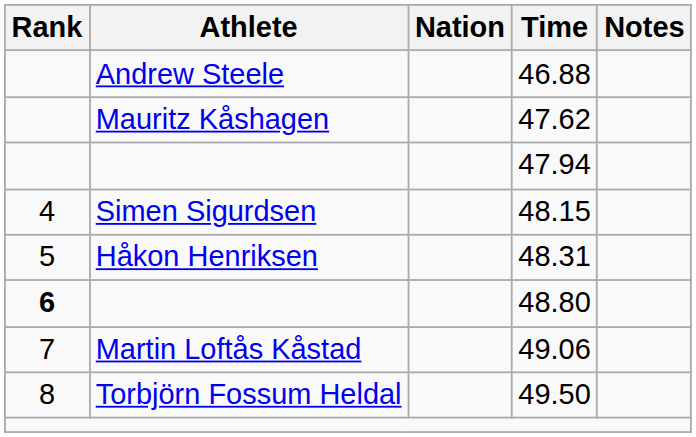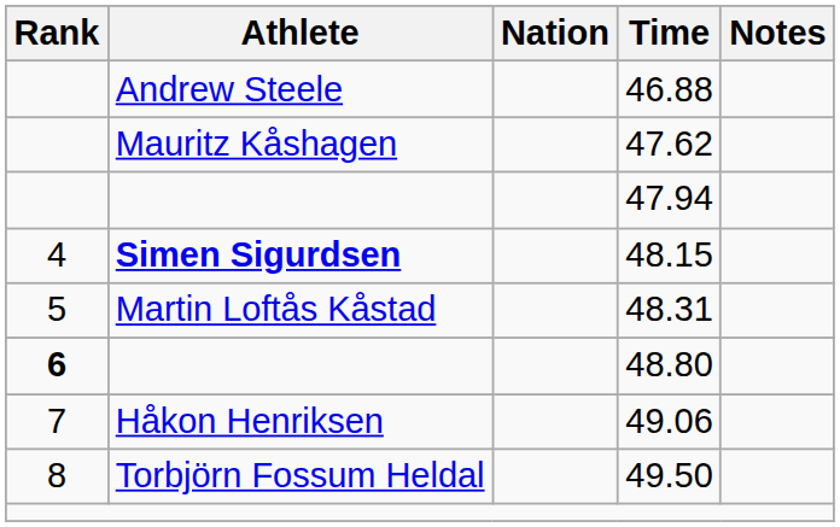 <table class="wikitable sortable" style="text-align:center;">
 <tr>
 <th scope="col" style="width: 10px;">Rank</th>
 <th scope="col">Athlete</th>
 <th scope="col">Nation</th>
 <th scope="col">Time</th>
 <th scope="col">Notes</th>
 </tr>
 <tr>
 <td></td>
 <td align=left><a href='#'>Andrew Steele</a></td>
 <td align=left></td>
 <td>46.88</td>
 <td></td>
 </tr>
 <tr>
 <td></td>
 <td align=left><a href='#'>Mauritz Kåshagen</a></td>
 <td align=left></td>
 <td>47.62</td>
 <td></td>
 </tr>
 <tr>
 <td></td>
 <td align=left></td>
 <td align=left></td>
 <td>47.94</td>
 <td></td>
 </tr>
 <tr>
 <td>4</td>
-<td align=left><a href='#'>Simen Sigurdsen</a></td>
+<td align=left><strong><a href='#'>Simen Sigurdsen</a></strong></td>
 <td align=left></td>
 <td>48.15</td>
 <td></td>
 </tr>
 <tr>
 <td>5</td>
-<td align=left><a href='#'>Håkon Henriksen</a></td>
+<td align=left><a href='#'>Martin Loftås Kåstad</a></td>
 <td align=left></td>
 <td>48.31</td>
 <td></td>
 </tr>
 <tr>
 <td><strong>6</strong></td>
 <td align=left></td>
 <td align=left></td>
 <td>48.80</td>
 <td></td>
 </tr>
 <tr>
 <td>7</td>
-<td align=left><a href='#'>Martin Loftås Kåstad</a></td>
+<td align=left><a href='#'>Håkon Henriksen</a></td>
 <td align=left></td>
 <td>49.06</td>
 <td></td>
 </tr>
 <tr>
 <td>8</td>
 <td align=left><a href='#'>Torbjörn Fossum Heldal</a></td>
 <td align=left></td>
 <td>49.50</td>
 <td></td>
 </tr>
 <tr class="sortbottom">
 <td colspan="5"></td>
 </tr>
 </table>
